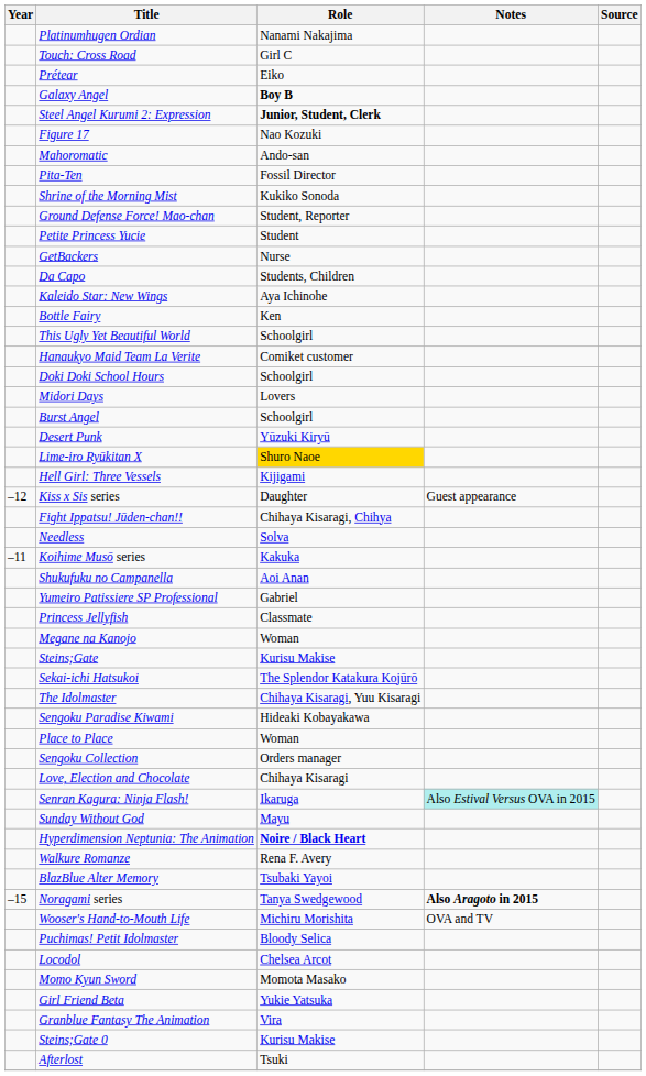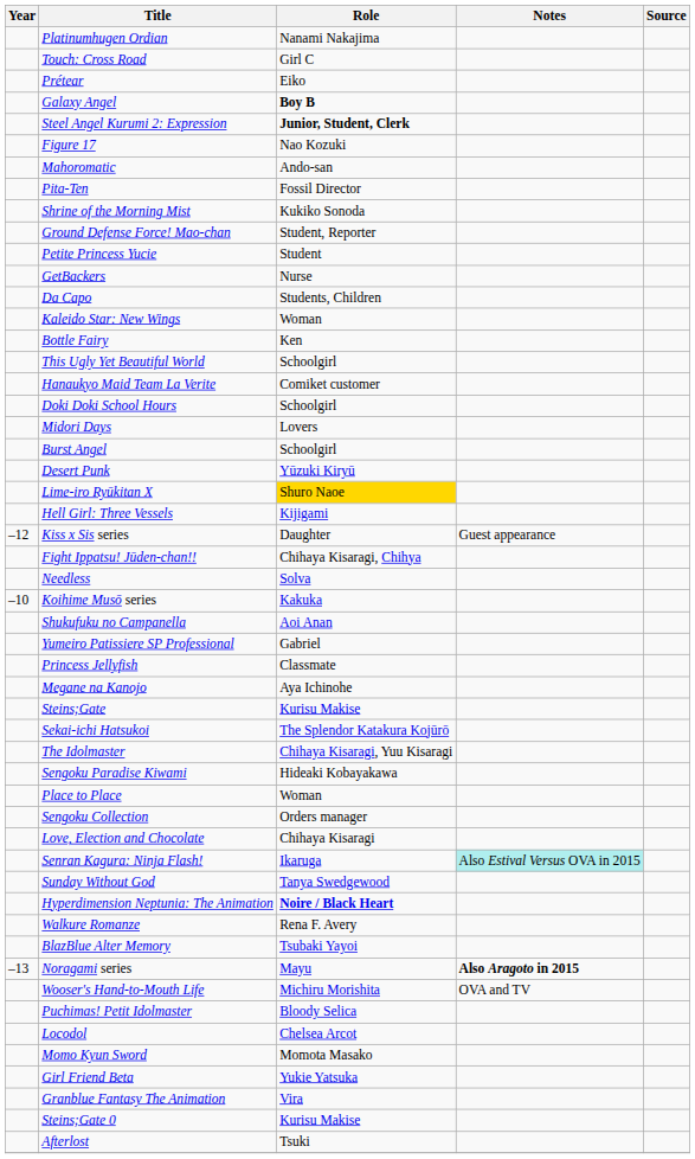 <table class="wikitable sortable plainrowheaders">
 <tr>
 <th>Year</th>
 <th>Title</th>
 <th>Role</th>
 <th class="unsortable">Notes</th>
 <th class="unsortable">Source</th>
 </tr>
 <tr>
 <td></td>
 <td><em><a href='#'>Platinumhugen Ordian</a></em></td>
 <td>Nanami Nakajima</td>
 <td></td>
 <td></td>
 </tr>
 <tr>
 <td></td>
 <td><em><a href='#'>Touch: Cross Road</a></em></td>
 <td>Girl C</td>
 <td></td>
 <td></td>
 </tr>
 <tr>
 <td></td>
 <td><em><a href='#'>Prétear</a></em></td>
 <td>Eiko</td>
 <td></td>
 <td></td>
 </tr>
 <tr>
 <td></td>
 <td><em><a href='#'>Galaxy Angel</a></em></td>
 <td><strong>Boy B</strong></td>
 <td></td>
 <td></td>
 </tr>
 <tr>
 <td></td>
 <td><em><a href='#'>Steel Angel Kurumi 2: Expression</a></em></td>
 <td><strong>Junior, Student, Clerk</strong></td>
 <td></td>
 <td></td>
 </tr>
 <tr>
 <td></td>
 <td><em><a href='#'>Figure 17</a></em></td>
 <td>Nao Kozuki</td>
 <td></td>
 <td></td>
 </tr>
 <tr>
 <td></td>
 <td><em><a href='#'>Mahoromatic</a></em></td>
 <td>Ando-san</td>
 <td></td>
 <td></td>
 </tr>
 <tr>
 <td></td>
 <td><em><a href='#'>Pita-Ten</a></em></td>
 <td>Fossil Director</td>
 <td></td>
 <td></td>
 </tr>
 <tr>
 <td></td>
 <td><em><a href='#'>Shrine of the Morning Mist</a></em></td>
 <td>Kukiko Sonoda</td>
 <td></td>
 <td></td>
 </tr>
 <tr>
 <td></td>
 <td><em><a href='#'>Ground Defense Force! Mao-chan</a></em></td>
 <td>Student, Reporter</td>
 <td></td>
 <td></td>
 </tr>
 <tr>
 <td></td>
 <td><em><a href='#'>Petite Princess Yucie</a></em></td>
 <td>Student</td>
 <td></td>
 <td></td>
 </tr>
 <tr>
 <td></td>
 <td><em><a href='#'>GetBackers</a></em></td>
 <td>Nurse</td>
 <td></td>
 <td></td>
 </tr>
 <tr>
 <td></td>
 <td><em><a href='#'>Da Capo</a></em></td>
 <td>Students, Children</td>
 <td></td>
 <td></td>
 </tr>
 <tr>
 <td></td>
 <td><em><a href='#'>Kaleido Star: New Wings</a></em></td>
-<td>Aya Ichinohe</td>
+<td>Woman</td>
 <td></td>
 <td></td>
 </tr>
 <tr>
 <td></td>
 <td><em><a href='#'>Bottle Fairy</a></em></td>
 <td>Ken</td>
 <td></td>
 <td></td>
 </tr>
 <tr>
 <td></td>
 <td><em><a href='#'>This Ugly Yet Beautiful World</a></em></td>
 <td>Schoolgirl</td>
 <td></td>
 <td></td>
 </tr>
 <tr>
 <td></td>
 <td><em><a href='#'>Hanaukyo Maid Team La Verite</a></em></td>
 <td>Comiket customer</td>
 <td></td>
 <td></td>
 </tr>
 <tr>
 <td></td>
 <td><em><a href='#'>Doki Doki School Hours</a></em></td>
 <td>Schoolgirl</td>
 <td></td>
 <td></td>
 </tr>
 <tr>
 <td></td>
 <td><em><a href='#'>Midori Days</a></em></td>
 <td>Lovers</td>
 <td></td>
 <td></td>
 </tr>
 <tr>
 <td></td>
 <td><em><a href='#'>Burst Angel</a></em></td>
 <td>Schoolgirl</td>
 <td></td>
 <td></td>
 </tr>
 <tr>
 <td></td>
 <td><em><a href='#'>Desert Punk</a></em></td>
 <td><a href='#'>Yūzuki Kiryū</a></td>
 <td></td>
 <td></td>
 </tr>
 <tr>
 <td></td>
 <td><em><a href='#'>Lime-iro Ryūkitan X</a></em></td>
 <td style="background: gold;">Shuro Naoe</td>
 <td></td>
 <td></td>
 </tr>
 <tr>
 <td></td>
 <td><em><a href='#'>Hell Girl: Three Vessels</a></em></td>
 <td><a href='#'>Kijigami</a></td>
 <td></td>
 <td></td>
 </tr>
 <tr>
 <td>–12</td>
 <td><em><a href='#'>Kiss x Sis</a></em> series</td>
 <td>Daughter</td>
 <td>Guest appearance</td>
 <td></td>
 </tr>
 <tr>
 <td></td>
 <td><em><a href='#'>Fight Ippatsu! Jūden-chan!!</a></em></td>
 <td>Chihaya Kisaragi, <a href='#'>Chihya</a></td>
 <td></td>
 <td></td>
 </tr>
 <tr>
 <td></td>
 <td><em><a href='#'>Needless</a></em></td>
 <td><a href='#'>Solva</a></td>
 <td></td>
 <td></td>
 </tr>
 <tr>
-<td>–11</td>
+<td>–10</td>
 <td><em><a href='#'>Koihime Musō</a></em> series</td>
 <td><a href='#'>Kakuka</a></td>
 <td></td>
 <td></td>
 </tr>
 <tr>
 <td></td>
 <td><em><a href='#'>Shukufuku no Campanella</a></em></td>
 <td><a href='#'>Aoi Anan</a></td>
 <td></td>
 <td></td>
 </tr>
 <tr>
 <td></td>
 <td><em><a href='#'>Yumeiro Patissiere SP Professional</a></em></td>
 <td>Gabriel</td>
 <td></td>
 <td></td>
 </tr>
 <tr>
 <td></td>
 <td><em><a href='#'>Princess Jellyfish</a></em></td>
 <td>Classmate</td>
 <td></td>
 <td></td>
 </tr>
 <tr>
 <td></td>
 <td><em><a href='#'>Megane na Kanojo</a></em></td>
-<td>Woman</td>
+<td>Aya Ichinohe</td>
 <td></td>
 <td></td>
 </tr>
 <tr>
 <td></td>
 <td><em><a href='#'>Steins;Gate</a></em></td>
 <td><a href='#'>Kurisu Makise</a></td>
 <td></td>
 <td></td>
 </tr>
 <tr>
 <td></td>
 <td><em><a href='#'>Sekai-ichi Hatsukoi</a></em></td>
 <td><a href='#'>The Splendor Katakura Kojūrō</a></td>
 <td></td>
 <td></td>
 </tr>
 <tr>
 <td></td>
 <td><em><a href='#'>The Idolmaster</a></em></td>
 <td><a href='#'>Chihaya Kisaragi</a>, Yuu Kisaragi</td>
 <td></td>
 <td></td>
 </tr>
 <tr>
 <td></td>
 <td><em><a href='#'>Sengoku Paradise Kiwami</a></em></td>
 <td>Hideaki Kobayakawa</td>
 <td></td>
 <td></td>
 </tr>
 <tr>
 <td></td>
 <td><em><a href='#'>Place to Place</a></em></td>
 <td>Woman</td>
 <td></td>
 <td></td>
 </tr>
 <tr>
 <td></td>
 <td><em><a href='#'>Sengoku Collection</a></em></td>
 <td>Orders manager</td>
 <td></td>
 <td></td>
 </tr>
 <tr>
 <td></td>
 <td><em><a href='#'>Love, Election and Chocolate</a></em></td>
 <td>Chihaya Kisaragi</td>
 <td></td>
 <td></td>
 </tr>
 <tr>
 <td></td>
 <td><em><a href='#'>Senran Kagura: Ninja Flash!</a></em></td>
 <td><a href='#'>Ikaruga</a></td>
 <td style="background: paleturquoise;">Also <em>Estival Versus</em> OVA in 2015</td>
 <td></td>
 </tr>
 <tr>
 <td></td>
 <td><em><a href='#'>Sunday Without God</a></em></td>
-<td><a href='#'>Mayu</a></td>
+<td><a href='#'>Tanya Swedgewood</a></td>
 <td></td>
 <td></td>
 </tr>
 <tr>
 <td></td>
 <td><em><a href='#'>Hyperdimension Neptunia: The Animation</a></em></td>
 <td><strong><a href='#'>Noire / Black Heart</a></strong></td>
 <td></td>
 <td></td>
 </tr>
 <tr>
 <td></td>
 <td><em><a href='#'>Walkure Romanze</a></em></td>
 <td>Rena F. Avery</td>
 <td></td>
 <td></td>
 </tr>
 <tr>
 <td></td>
 <td><em><a href='#'>BlazBlue Alter Memory</a></em></td>
 <td><a href='#'>Tsubaki Yayoi</a></td>
 <td></td>
 <td></td>
 </tr>
 <tr>
-<td>–15</td>
+<td>–13</td>
 <td><em><a href='#'>Noragami</a></em> series</td>
-<td><a href='#'>Tanya Swedgewood</a></td>
+<td><a href='#'>Mayu</a></td>
 <td><strong>Also <em>Aragoto</em> in 2015</strong></td>
 <td></td>
 </tr>
 <tr>
 <td></td>
 <td><em><a href='#'>Wooser's Hand-to-Mouth Life</a></em></td>
 <td><a href='#'>Michiru Morishita</a></td>
 <td>OVA and TV</td>
 <td></td>
 </tr>
 <tr>
 <td></td>
 <td><em><a href='#'>Puchimas! Petit Idolmaster</a></em></td>
 <td><a href='#'>Bloody Selica</a></td>
 <td></td>
 <td></td>
 </tr>
 <tr>
 <td></td>
 <td><em><a href='#'>Locodol</a></em></td>
 <td><a href='#'>Chelsea Arcot</a></td>
 <td></td>
 <td></td>
 </tr>
 <tr>
 <td></td>
 <td><em><a href='#'>Momo Kyun Sword</a></em></td>
 <td>Momota Masako</td>
 <td></td>
 <td></td>
 </tr>
 <tr>
 <td></td>
 <td><em><a href='#'>Girl Friend Beta</a></em></td>
 <td><a href='#'>Yukie Yatsuka</a></td>
 <td></td>
 <td></td>
 </tr>
 <tr>
 <td></td>
 <td><em><a href='#'>Granblue Fantasy The Animation</a></em></td>
 <td><a href='#'>Vira</a></td>
 <td></td>
 <td></td>
 </tr>
 <tr>
 <td></td>
 <td><em><a href='#'>Steins;Gate 0</a></em></td>
 <td><a href='#'>Kurisu Makise</a></td>
 <td></td>
 <td></td>
 </tr>
 <tr>
 <td></td>
 <td><em><a href='#'>Afterlost</a></em></td>
 <td>Tsuki</td>
 <td></td>
 <td></td>
 </tr>
 <tr>
 </tr>
 </table>
